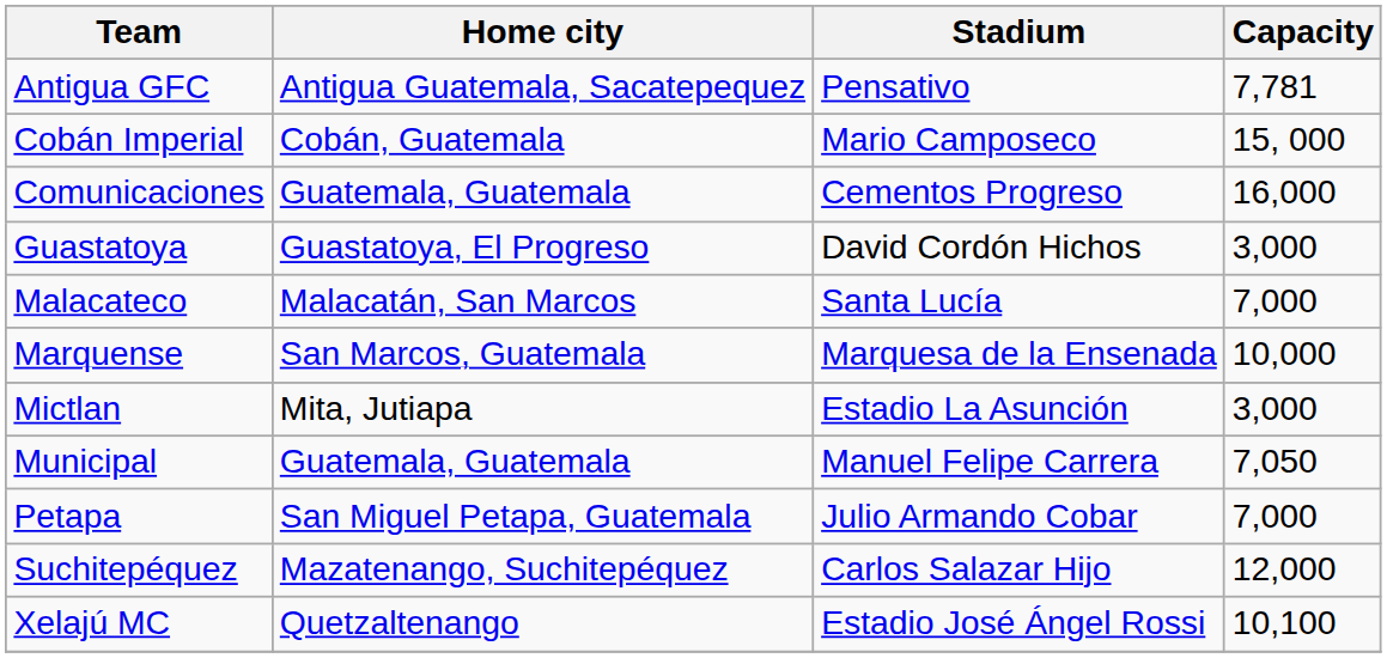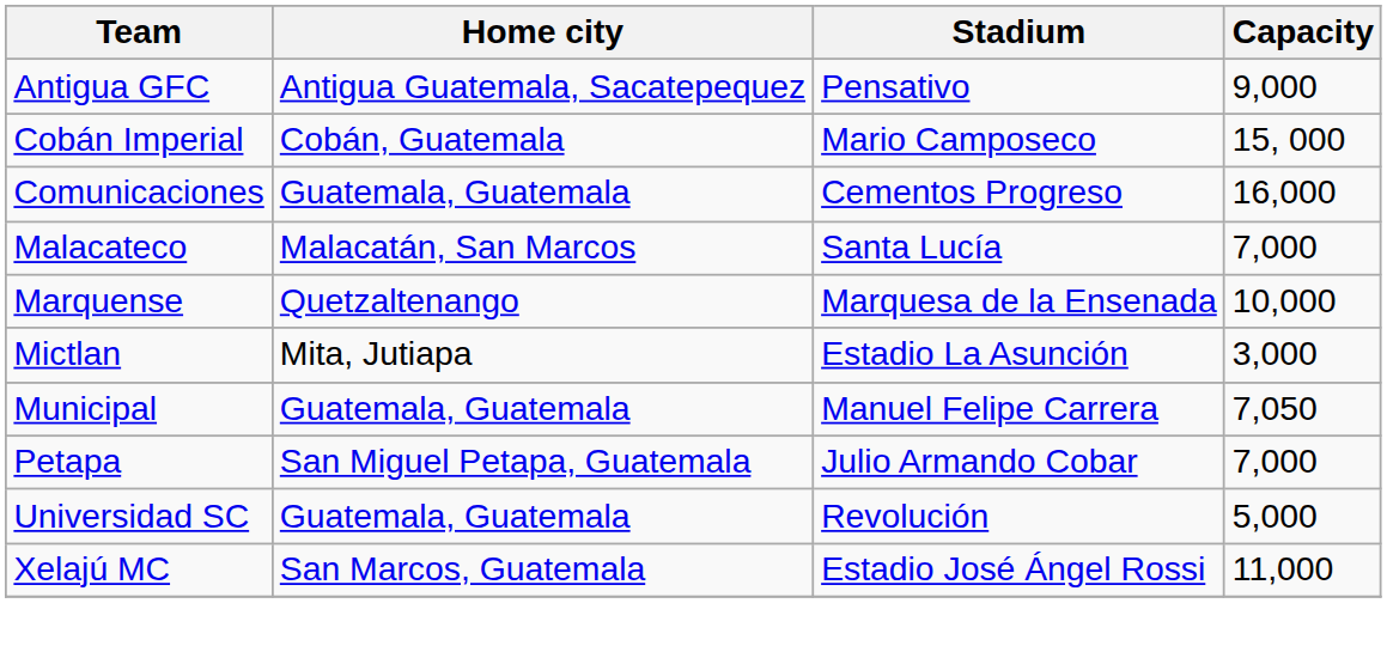 <table class="wikitable sortable">
 <tr>
 <th>Team</th>
 <th>Home city</th>
 <th>Stadium</th>
 <th>Capacity</th>
 </tr>
 <tr>
 <td><a href='#'>Antigua GFC</a></td>
 <td><a href='#'>Antigua Guatemala, Sacatepequez</a></td>
 <td><a href='#'>Pensativo</a></td>
-<td>7,781</td>
+<td>9,000</td>
 </tr>
 <tr>
 <td><a href='#'>Cobán Imperial</a></td>
 <td><a href='#'>Cobán, Guatemala</a></td>
 <td><a href='#'>Mario Camposeco</a></td>
 <td>15, 000</td>
 </tr>
 <tr>
 <td><a href='#'>Comunicaciones</a></td>
 <td><a href='#'>Guatemala, Guatemala</a></td>
 <td><a href='#'>Cementos Progreso</a></td>
 <td>16,000</td>
 </tr>
 <tr>
-<td><a href='#'>Guastatoya</a></td>
-<td><a href='#'>Guastatoya, El Progreso</a></td>
-<td>David Cordón Hichos</td>
-<td>3,000</td>
-</tr>
-<tr>
 <td><a href='#'>Malacateco</a></td>
 <td><a href='#'>Malacatán, San Marcos</a></td>
 <td><a href='#'>Santa Lucía</a></td>
 <td>7,000</td>
 </tr>
 <tr>
 <td><a href='#'>Marquense</a></td>
-<td><a href='#'>San Marcos, Guatemala</a></td>
+<td><a href='#'>Quetzaltenango</a></td>
 <td><a href='#'>Marquesa de la Ensenada</a></td>
 <td>10,000</td>
 </tr>
 <tr>
 <td><a href='#'>Mictlan</a></td>
 <td>Mita, Jutiapa</td>
 <td><a href='#'>Estadio La Asunción</a></td>
 <td>3,000</td>
 </tr>
 <tr>
 <td><a href='#'>Municipal</a></td>
 <td><a href='#'>Guatemala, Guatemala</a></td>
 <td><a href='#'>Manuel Felipe Carrera</a></td>
 <td>7,050</td>
 </tr>
 <tr>
 <td><a href='#'>Petapa</a></td>
 <td><a href='#'>San Miguel Petapa, Guatemala</a></td>
 <td><a href='#'>Julio Armando Cobar</a></td>
 <td>7,000</td>
 </tr>
 <tr>
-<td><a href='#'>Suchitepéquez</a></td>
-<td><a href='#'>Mazatenango, Suchitepéquez</a></td>
-<td><a href='#'>Carlos Salazar Hijo</a></td>
-<td>12,000</td>
+<td><a href='#'>Universidad SC</a></td>
+<td><a href='#'>Guatemala, Guatemala</a></td>
+<td><a href='#'>Revolución</a></td>
+<td>5,000</td>
 </tr>
 <tr>
 <td><a href='#'>Xelajú MC</a></td>
-<td><a href='#'>Quetzaltenango</a></td>
+<td><a href='#'>San Marcos, Guatemala</a></td>
 <td><a href='#'>Estadio José Ángel Rossi</a></td>
-<td>10,100</td>
+<td>11,000</td>
 </tr>
 <tr>
 </tr>
 </table>
